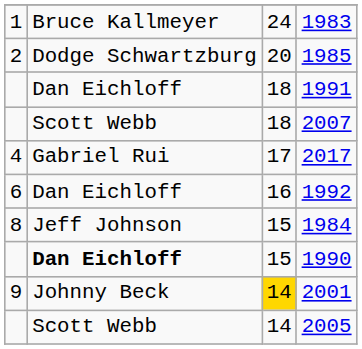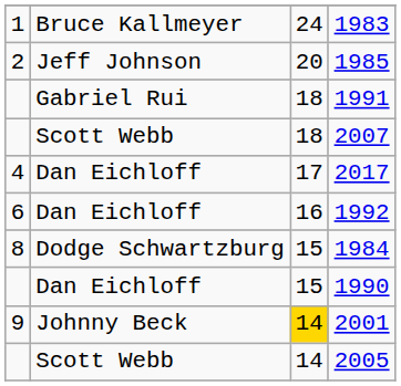 <table class="wikitable">
 <tr>
 </tr>
 <tr>
 <td>1</td>
 <td>Bruce Kallmeyer</td>
 <td>24</td>
 <td><a href='#'>1983</a></td>
 </tr>
 <tr>
 <td>2</td>
-<td>Dodge Schwartzburg</td>
+<td>Jeff Johnson</td>
 <td>20</td>
 <td><a href='#'>1985</a></td>
 </tr>
 <tr>
 <td></td>
-<td>Dan Eichloff</td>
+<td>Gabriel Rui</td>
 <td>18</td>
 <td><a href='#'>1991</a></td>
 </tr>
 <tr>
 <td></td>
 <td>Scott Webb</td>
 <td>18</td>
 <td><a href='#'>2007</a></td>
 </tr>
 <tr>
 <td>4</td>
-<td>Gabriel Rui</td>
+<td>Dan Eichloff</td>
 <td>17</td>
 <td><a href='#'>2017</a></td>
 </tr>
 <tr>
 <td>6</td>
 <td>Dan Eichloff</td>
 <td>16</td>
 <td><a href='#'>1992</a></td>
 </tr>
 <tr>
 <td>8</td>
-<td>Jeff Johnson</td>
+<td>Dodge Schwartzburg</td>
 <td>15</td>
 <td><a href='#'>1984</a></td>
 </tr>
 <tr>
 <td></td>
-<td><strong>Dan Eichloff</strong></td>
+<td>Dan Eichloff</td>
 <td>15</td>
 <td><a href='#'>1990</a></td>
 </tr>
 <tr>
 <td>9</td>
 <td>Johnny Beck</td>
 <td style="background: gold;">14</td>
 <td><a href='#'>2001</a></td>
 </tr>
 <tr>
 <td></td>
 <td>Scott Webb</td>
 <td>14</td>
 <td><a href='#'>2005</a></td>
 </tr>
 </table>
